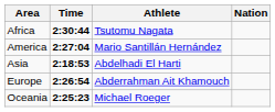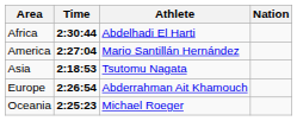 <table class="wikitable">
 <tr>
 <th>Area</th>
 <th>Time</th>
 <th>Athlete</th>
 <th>Nation</th>
 </tr>
 <tr>
 <td>Africa</td>
 <td><strong>2:30:44</strong></td>
-<td><a href='#'>Tsutomu Nagata</a></td>
+<td><a href='#'>Abdelhadi El Harti</a></td>
 <td></td>
 </tr>
 <tr>
 <td>America</td>
 <td><strong>2:27:04</strong> </td>
 <td><a href='#'>Mario Santillán Hernández</a></td>
 <td></td>
 </tr>
 <tr>
 <td>Asia</td>
 <td><strong>2:18:53</strong> </td>
-<td><a href='#'>Abdelhadi El Harti</a></td>
+<td><a href='#'>Tsutomu Nagata</a></td>
 <td></td>
 </tr>
 <tr>
 <td>Europe</td>
 <td><strong>2:26:54</strong></td>
 <td><a href='#'>Abderrahman Ait Khamouch</a></td>
 <td></td>
 </tr>
 <tr>
 <td>Oceania</td>
 <td><strong>2:25:23</strong></td>
 <td><a href='#'>Michael Roeger</a></td>
 <td></td>
 </tr>
 </table>
